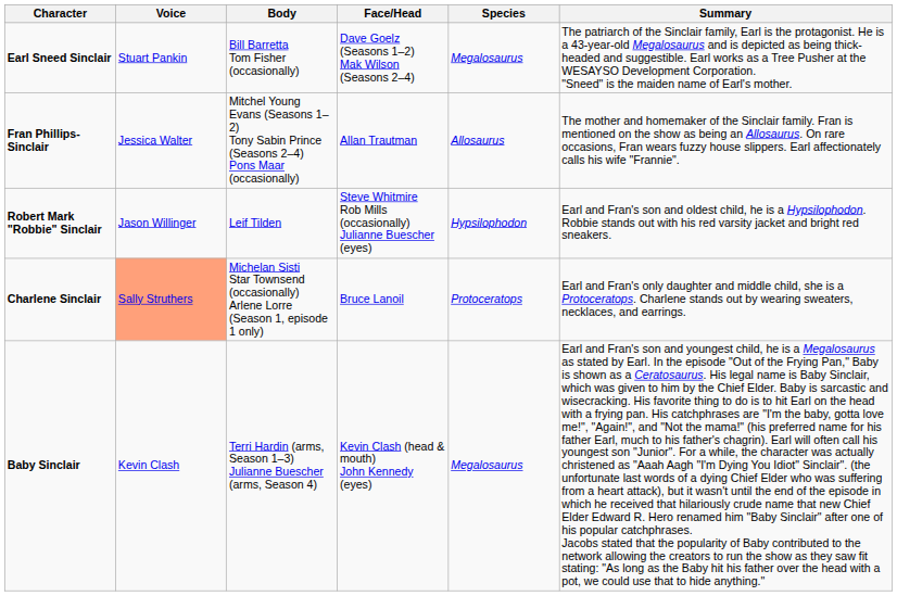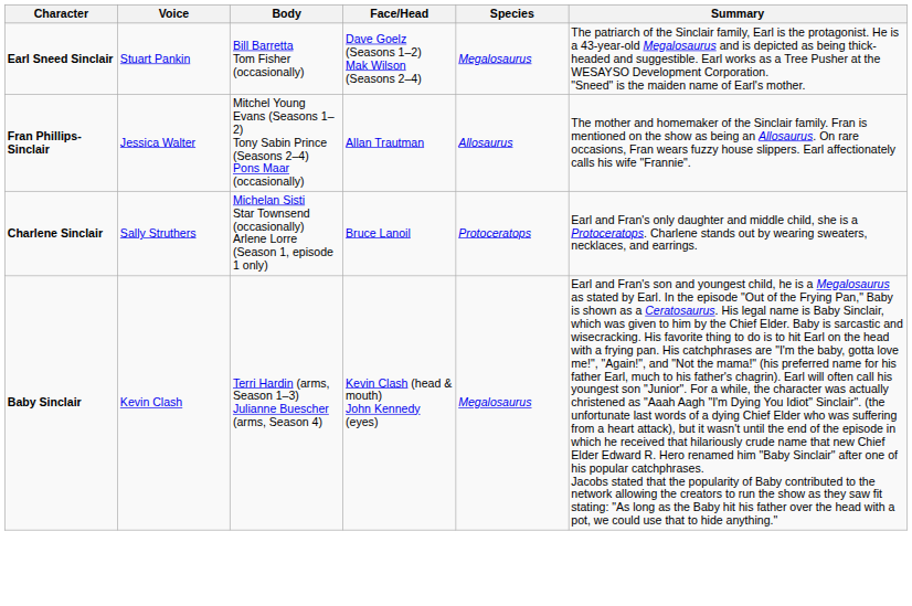 <table class="wikitable" style="width:98%;">
 <tr bgcolor="#CCCCCC">
 <th style="width:12.5%;">Character</th>
 <th style="width:12.5%;">Voice</th>
 <th style="width:12.5%;">Body</th>
 <th style="width:12.5%;">Face/Head</th>
 <th style="width:12.5%;">Species</th>
 <th style="width:50%;">Summary</th>
 </tr>
 <tr>
 <td><strong>Earl Sneed Sinclair</strong></td>
 <td><a href='#'>Stuart Pankin</a></td>
 <td><a href='#'>Bill Barretta</a><br>Tom Fisher (occasionally)</td>
 <td><a href='#'>Dave Goelz</a> (Seasons 1–2)<br><a href='#'>Mak Wilson</a> (Seasons 2–4)</td>
 <td><em><a href='#'>Megalosaurus</a></em></td>
 <td>The patriarch of the Sinclair family, Earl is the protagonist. He is a 43-year-old <em><a href='#'>Megalosaurus</a></em> and is depicted as being thick-headed and suggestible. Earl works as a Tree Pusher at the WESAYSO Development Corporation.<br>"Sneed" is the maiden name of Earl's mother.</td>
 </tr>
 <tr>
 <td><strong>Fran Phillips-Sinclair</strong></td>
 <td><a href='#'>Jessica Walter</a></td>
 <td>Mitchel Young Evans (Seasons 1–2)<br>Tony Sabin Prince (Seasons 2–4)<br><a href='#'>Pons Maar</a> (occasionally)</td>
 <td><a href='#'>Allan Trautman</a></td>
 <td><em><a href='#'>Allosaurus</a></em></td>
 <td>The mother and homemaker of the Sinclair family. Fran is mentioned on the show as being an <em><a href='#'>Allosaurus</a></em>. On rare occasions, Fran wears fuzzy house slippers. Earl affectionately calls his wife "Frannie".</td>
 </tr>
 <tr>
-<td><strong>Robert Mark "Robbie" Sinclair</strong></td>
-<td><a href='#'>Jason Willinger</a></td>
-<td><a href='#'>Leif Tilden</a></td>
-<td><a href='#'>Steve Whitmire</a><br>Rob Mills (occasionally)<br><a href='#'>Julianne Buescher</a> (eyes)</td>
-<td><em><a href='#'>Hypsilophodon</a></em></td>
-<td>Earl and Fran's son and oldest child, he is a <em><a href='#'>Hypsilophodon</a></em>.  Robbie stands out with his red varsity jacket and bright red sneakers.</td>
-</tr>
-<tr>
 <td><strong>Charlene Sinclair</strong></td>
-<td style="background: lightsalmon;"><a href='#'>Sally Struthers</a></td>
+<td><a href='#'>Sally Struthers</a></td>
 <td><a href='#'>Michelan Sisti</a><br>Star Townsend (occasionally)<br>Arlene Lorre (Season 1, episode 1 only)</td>
 <td><a href='#'>Bruce Lanoil</a></td>
 <td><em><a href='#'>Protoceratops</a></em></td>
 <td>Earl and Fran's only daughter and middle child, she is a <em><a href='#'>Protoceratops</a></em>. Charlene stands out by wearing sweaters, necklaces, and earrings.</td>
 </tr>
 <tr>
 <td><strong>Baby Sinclair</strong></td>
 <td><a href='#'>Kevin Clash</a></td>
 <td><a href='#'>Terri Hardin</a> (arms, Season 1–3)<br><a href='#'>Julianne Buescher</a> (arms, Season 4)</td>
 <td><a href='#'>Kevin Clash</a> (head & mouth)<br><a href='#'>John Kennedy</a> (eyes)</td>
 <td><em><a href='#'>Megalosaurus</a></em></td>
 <td>Earl and Fran's son and youngest child, he is a <em><a href='#'>Megalosaurus</a></em> as stated by Earl. In the episode "Out of the Frying Pan," Baby is shown as a <em><a href='#'>Ceratosaurus</a></em>. His legal name is Baby Sinclair, which was given to him by the Chief Elder. Baby is sarcastic and wisecracking. His favorite thing to do is to hit Earl on the head with a frying pan. His catchphrases are "I'm the baby, gotta love me!", "Again!", and "Not the mama!" (his preferred name for his father Earl, much to his father's chagrin). Earl will often call his youngest son "Junior". For a while, the character was actually christened as "Aaah Aagh "I'm Dying You Idiot" Sinclair". (the unfortunate last words of a dying Chief Elder who was suffering from a heart attack), but it wasn't until the end of the episode in which he received that hilariously crude name that new Chief Elder Edward R. Hero renamed him "Baby Sinclair" after one of his popular catchphrases.<br>Jacobs stated that the popularity of Baby contributed to the network allowing the creators to run the show as they saw fit stating: "As long as the Baby hit his father over the head with a pot, we could use that to hide anything."</td>
 </tr>
 </table>
